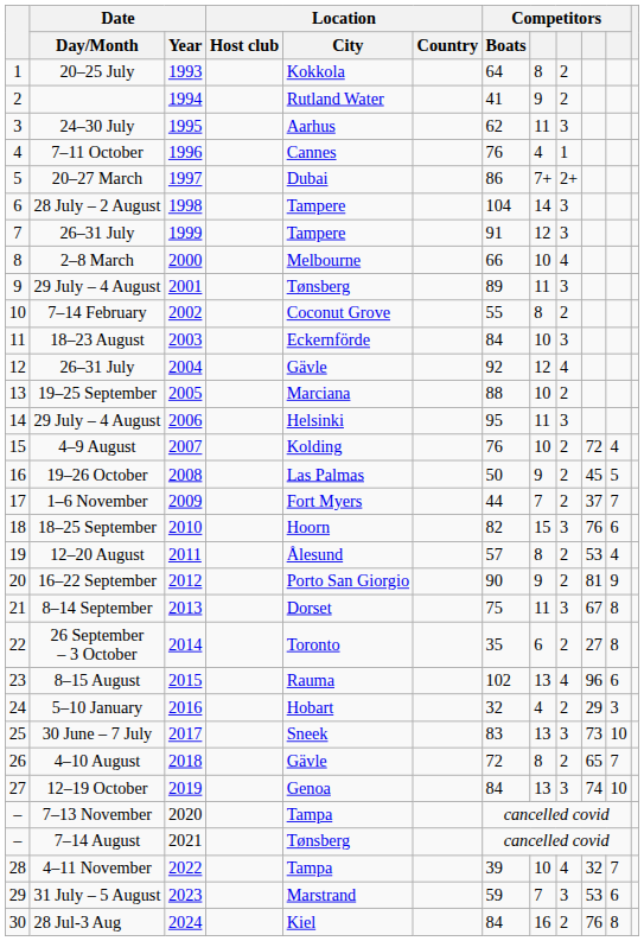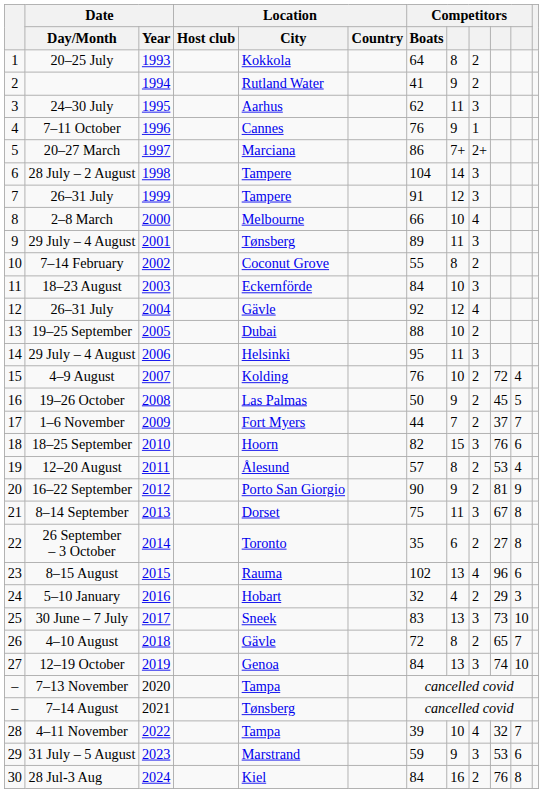 <table class="wikitable">
 <tr>
 <th rowspan=2></th>
 <th colspan=2>Date</th>
 <th colspan=3>Location</th>
 <th colspan=5>Competitors</th>
 <th rowspan=2></th>
 </tr>
 <tr>
 <th>Day/Month</th>
 <th>Year</th>
 <th>Host club</th>
 <th>City</th>
 <th>Country</th>
 <th>Boats</th>
 <th></th>
 <th></th>
 <th></th>
 <th></th>
 </tr>
 <tr>
 <td style="text-align:center">1</td>
 <td style="text-align:center">20–25 July</td>
 <td><a href='#'>1993</a></td>
 <td></td>
 <td><a href='#'>Kokkola</a></td>
 <td></td>
 <td>64</td>
 <td>8</td>
 <td>2</td>
 <td></td>
 <td></td>
 <td></td>
 </tr>
 <tr>
 <td style="text-align:center">2</td>
 <td style="text-align:center"></td>
 <td><a href='#'>1994</a></td>
 <td></td>
 <td><a href='#'>Rutland Water</a></td>
 <td></td>
 <td>41</td>
 <td>9</td>
 <td>2</td>
 <td></td>
 <td></td>
 <td></td>
 </tr>
 <tr>
 <td style="text-align:center">3</td>
 <td style="text-align:center">24–30 July</td>
 <td><a href='#'>1995</a></td>
 <td></td>
 <td><a href='#'>Aarhus</a></td>
 <td></td>
 <td>62</td>
 <td>11</td>
 <td>3</td>
 <td></td>
 <td></td>
 <td></td>
 </tr>
 <tr>
 <td style="text-align:center">4</td>
 <td style="text-align:center">7–11 October</td>
 <td><a href='#'>1996</a></td>
 <td></td>
 <td><a href='#'>Cannes</a></td>
 <td></td>
 <td>76</td>
-<td>4</td>
+<td>9</td>
 <td>1</td>
 <td></td>
 <td></td>
 <td></td>
 </tr>
 <tr>
 <td style="text-align:center">5</td>
 <td style="text-align:center">20–27 March</td>
 <td><a href='#'>1997</a></td>
 <td></td>
-<td><a href='#'>Dubai</a></td>
+<td><a href='#'>Marciana</a></td>
 <td></td>
 <td>86</td>
 <td>7+</td>
 <td>2+</td>
 <td></td>
 <td></td>
 <td></td>
 </tr>
 <tr>
 <td style="text-align:center">6</td>
 <td style="text-align:center">28 July – 2 August</td>
 <td><a href='#'>1998</a></td>
 <td></td>
 <td><a href='#'>Tampere</a></td>
 <td></td>
 <td>104</td>
 <td>14</td>
 <td>3</td>
 <td></td>
 <td></td>
 <td></td>
 </tr>
 <tr>
 <td style="text-align:center">7</td>
 <td style="text-align:center">26–31 July</td>
 <td><a href='#'>1999</a></td>
 <td></td>
 <td><a href='#'>Tampere</a></td>
 <td></td>
 <td>91</td>
 <td>12</td>
 <td>3</td>
 <td></td>
 <td></td>
 <td></td>
 </tr>
 <tr>
 <td style="text-align:center">8</td>
 <td style="text-align:center">2–8 March</td>
 <td><a href='#'>2000</a></td>
 <td></td>
 <td><a href='#'>Melbourne</a></td>
 <td></td>
 <td>66</td>
 <td>10</td>
 <td>4</td>
 <td></td>
 <td></td>
 <td></td>
 </tr>
 <tr>
 <td style="text-align:center">9</td>
 <td style="text-align:center">29 July – 4 August</td>
 <td><a href='#'>2001</a></td>
 <td></td>
 <td><a href='#'>Tønsberg</a></td>
 <td></td>
 <td>89</td>
 <td>11</td>
 <td>3</td>
 <td></td>
 <td></td>
 <td></td>
 </tr>
 <tr>
 <td style="text-align:center">10</td>
 <td style="text-align:center">7–14 February</td>
 <td><a href='#'>2002</a></td>
 <td></td>
 <td><a href='#'>Coconut Grove</a></td>
 <td></td>
 <td>55</td>
 <td>8</td>
 <td>2</td>
 <td></td>
 <td></td>
 <td></td>
 </tr>
 <tr>
 <td style="text-align:center">11</td>
 <td style="text-align:center">18–23 August</td>
 <td><a href='#'>2003</a></td>
 <td></td>
 <td><a href='#'>Eckernförde</a></td>
 <td></td>
 <td>84</td>
 <td>10</td>
 <td>3</td>
 <td></td>
 <td></td>
 <td></td>
 </tr>
 <tr>
 <td style="text-align:center">12</td>
 <td style="text-align:center">26–31 July</td>
 <td><a href='#'>2004</a></td>
 <td></td>
 <td><a href='#'>Gävle</a></td>
 <td></td>
 <td>92</td>
 <td>12</td>
 <td>4</td>
 <td></td>
 <td></td>
 <td></td>
 </tr>
 <tr>
 <td style="text-align:center">13</td>
 <td style="text-align:center">19–25 September</td>
 <td><a href='#'>2005</a></td>
 <td></td>
-<td><a href='#'>Marciana</a></td>
+<td><a href='#'>Dubai</a></td>
 <td></td>
 <td>88</td>
 <td>10</td>
 <td>2</td>
 <td></td>
 <td></td>
 <td></td>
 </tr>
 <tr>
 <td style="text-align:center">14</td>
 <td style="text-align:center">29 July – 4 August</td>
 <td><a href='#'>2006</a></td>
 <td></td>
 <td><a href='#'>Helsinki</a></td>
 <td></td>
 <td>95</td>
 <td>11</td>
 <td>3</td>
 <td></td>
 <td></td>
 <td></td>
 </tr>
 <tr>
 <td style="text-align:center">15</td>
 <td style="text-align:center">4–9 August</td>
 <td><a href='#'>2007</a></td>
 <td></td>
 <td><a href='#'>Kolding</a></td>
 <td></td>
 <td>76</td>
 <td>10</td>
 <td>2</td>
 <td>72</td>
 <td>4</td>
 <td></td>
 </tr>
 <tr>
 <td style="text-align:center">16</td>
 <td style="text-align:center">19–26 October</td>
 <td><a href='#'>2008</a></td>
 <td></td>
 <td><a href='#'>Las Palmas</a></td>
 <td></td>
 <td>50</td>
 <td>9</td>
 <td>2</td>
 <td>45</td>
 <td>5</td>
 <td></td>
 </tr>
 <tr>
 <td style="text-align:center">17</td>
 <td style="text-align:center">1–6 November</td>
 <td><a href='#'>2009</a></td>
 <td></td>
 <td><a href='#'>Fort Myers</a></td>
 <td></td>
 <td>44</td>
 <td>7</td>
 <td>2</td>
 <td>37</td>
 <td>7</td>
 <td></td>
 </tr>
 <tr>
 <td style="text-align:center">18</td>
 <td style="text-align:center">18–25 September</td>
 <td><a href='#'>2010</a></td>
 <td></td>
 <td><a href='#'>Hoorn</a></td>
 <td></td>
 <td>82</td>
 <td>15</td>
 <td>3</td>
 <td>76</td>
 <td>6</td>
 <td></td>
 </tr>
 <tr>
 <td style="text-align:center">19</td>
 <td style="text-align:center">12–20 August</td>
 <td><a href='#'>2011</a></td>
 <td></td>
 <td><a href='#'>Ålesund</a></td>
 <td></td>
 <td>57</td>
 <td>8</td>
 <td>2</td>
 <td>53</td>
 <td>4</td>
 <td></td>
 </tr>
 <tr>
 <td style="text-align:center">20</td>
 <td style="text-align:center">16–22 September</td>
 <td><a href='#'>2012</a></td>
 <td></td>
 <td><a href='#'>Porto San Giorgio</a></td>
 <td></td>
 <td>90</td>
 <td>9</td>
 <td>2</td>
 <td>81</td>
 <td>9</td>
 <td></td>
 </tr>
 <tr>
 <td style="text-align:center">21</td>
 <td style="text-align:center">8–14 September</td>
 <td><a href='#'>2013</a></td>
 <td></td>
 <td><a href='#'>Dorset</a></td>
 <td></td>
 <td>75</td>
 <td>11</td>
 <td>3</td>
 <td>67</td>
 <td>8</td>
 <td></td>
 </tr>
 <tr>
 <td style="text-align:center">22</td>
 <td style="text-align:center">26 September <br>– 3 October</td>
 <td><a href='#'>2014</a></td>
 <td></td>
 <td><a href='#'>Toronto</a></td>
 <td></td>
 <td>35</td>
 <td>6</td>
 <td>2</td>
 <td>27</td>
 <td>8</td>
 <td></td>
 </tr>
 <tr>
 <td style="text-align:center">23</td>
 <td style="text-align:center">8–15 August</td>
 <td><a href='#'>2015</a></td>
 <td></td>
 <td><a href='#'>Rauma</a></td>
 <td></td>
 <td>102</td>
 <td>13</td>
 <td>4</td>
 <td>96</td>
 <td>6</td>
 <td></td>
 </tr>
 <tr>
 <td style="text-align:center">24</td>
 <td style="text-align:center">5–10 January</td>
 <td><a href='#'>2016</a></td>
 <td></td>
 <td><a href='#'>Hobart</a></td>
 <td></td>
 <td>32</td>
 <td>4</td>
 <td>2</td>
 <td>29</td>
 <td>3</td>
 <td></td>
 </tr>
 <tr>
 <td style="text-align:center">25</td>
 <td style="text-align:center">30 June – 7 July</td>
 <td><a href='#'>2017</a></td>
 <td></td>
 <td><a href='#'>Sneek</a></td>
 <td></td>
 <td>83</td>
 <td>13</td>
 <td>3</td>
 <td>73</td>
 <td>10</td>
 <td></td>
 </tr>
 <tr>
 <td style="text-align:center">26</td>
 <td style="text-align:center">4–10 August</td>
 <td><a href='#'>2018</a></td>
 <td></td>
 <td><a href='#'>Gävle</a></td>
 <td></td>
 <td>72</td>
 <td>8</td>
 <td>2</td>
 <td>65</td>
 <td>7</td>
 <td></td>
 </tr>
 <tr>
 <td style="text-align:center">27</td>
 <td style="text-align:center">12–19 October</td>
 <td><a href='#'>2019</a></td>
 <td></td>
 <td><a href='#'>Genoa</a></td>
 <td></td>
 <td>84</td>
 <td>13</td>
 <td>3</td>
 <td>74</td>
 <td>10</td>
 <td></td>
 </tr>
 <tr>
 <td style="text-align:center">–</td>
 <td style="text-align:center">7–13 November</td>
 <td>2020</td>
 <td></td>
 <td><a href='#'>Tampa</a></td>
 <td></td>
 <td style="text-align:center" colspan=5><em>cancelled covid</em></td>
 <td></td>
 </tr>
 <tr>
 <td style="text-align:center">–</td>
 <td style="text-align:center">7–14 August</td>
 <td>2021</td>
 <td></td>
 <td><a href='#'>Tønsberg</a></td>
 <td></td>
 <td style="text-align:center" colspan=5><em>cancelled covid</em></td>
 <td></td>
 </tr>
 <tr>
 <td style="text-align:center">28</td>
 <td style="text-align:center">4–11 November</td>
 <td><a href='#'>2022</a></td>
 <td></td>
 <td><a href='#'>Tampa</a></td>
 <td></td>
 <td>39</td>
 <td>10</td>
 <td>4</td>
 <td>32</td>
 <td>7</td>
 <td></td>
 </tr>
 <tr>
 <td style="text-align:center">29</td>
 <td style="text-align:center">31 July – 5 August</td>
 <td><a href='#'>2023</a></td>
 <td></td>
 <td><a href='#'>Marstrand</a></td>
 <td></td>
 <td>59</td>
-<td>7</td>
+<td>9</td>
 <td>3</td>
 <td>53</td>
 <td>6</td>
 <td><br></td>
 </tr>
 <tr>
 <td style="text-align:center">30</td>
 <td>28 Jul-3 Aug</td>
 <td><a href='#'>2024</a></td>
 <td></td>
 <td><a href='#'>Kiel</a></td>
 <td></td>
 <td>84</td>
 <td>16</td>
 <td>2</td>
 <td>76</td>
 <td>8</td>
 <td></td>
 </tr>
 </table>
